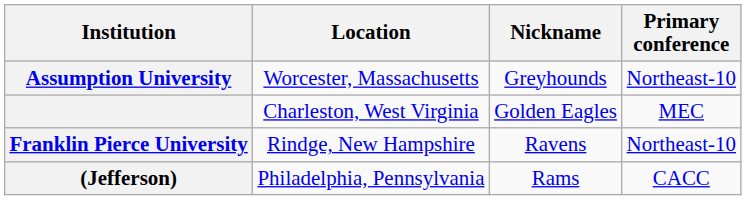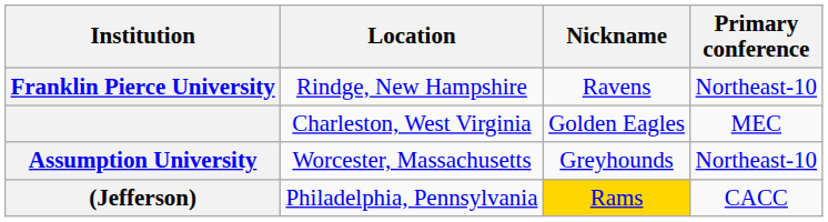 <table class="sortable wikitable" style="text-align:center">
 <tr>
 <th>Institution</th>
 <th>Location</th>
 <th>Nickname</th>
 <th>Primary<br>conference</th>
 </tr>
 <tr>
-<th><a href='#'>Assumption University</a></th>
-<td><a href='#'>Worcester, Massachusetts</a></td>
-<td><a href='#'>Greyhounds</a></td>
+<th><a href='#'>Franklin Pierce University</a></th>
+<td><a href='#'>Rindge, New Hampshire</a></td>
+<td><a href='#'>Ravens</a></td>
 <td><a href='#'>Northeast-10</a></td>
 </tr>
 <tr>
 <th></th>
 <td><a href='#'>Charleston, West Virginia</a></td>
 <td><a href='#'>Golden Eagles</a></td>
 <td><a href='#'>MEC</a></td>
 </tr>
 <tr>
-<th><a href='#'>Franklin Pierce University</a></th>
-<td><a href='#'>Rindge, New Hampshire</a></td>
-<td><a href='#'>Ravens</a></td>
+<th><a href='#'>Assumption University</a></th>
+<td><a href='#'>Worcester, Massachusetts</a></td>
+<td><a href='#'>Greyhounds</a></td>
 <td><a href='#'>Northeast-10</a></td>
 </tr>
 <tr>
 <th> (Jefferson)</th>
 <td><a href='#'>Philadelphia, Pennsylvania</a></td>
-<td><a href='#'>Rams</a></td>
+<td style="background: gold;"><a href='#'>Rams</a></td>
 <td><a href='#'>CACC</a></td>
 </tr>
 </table>
